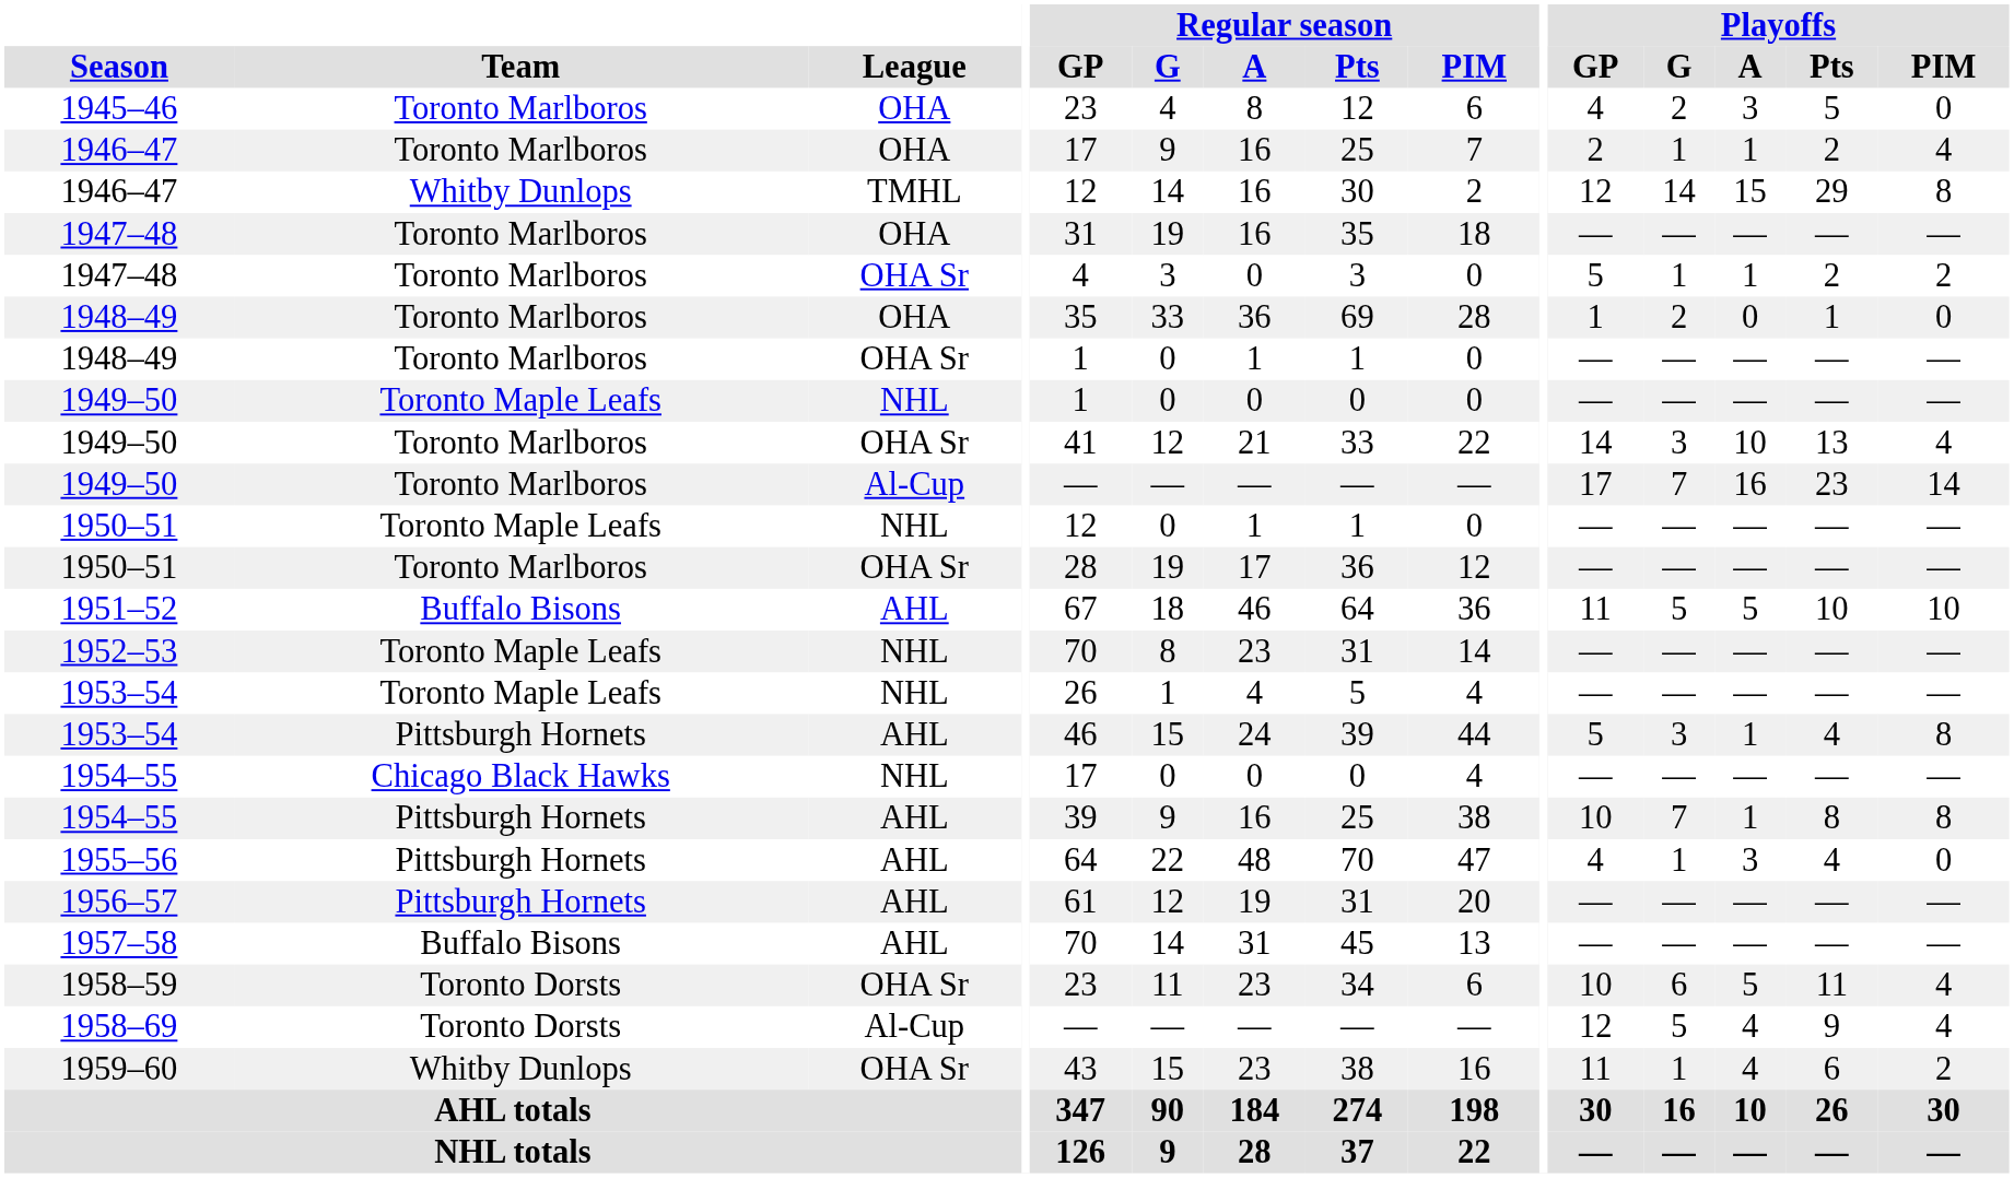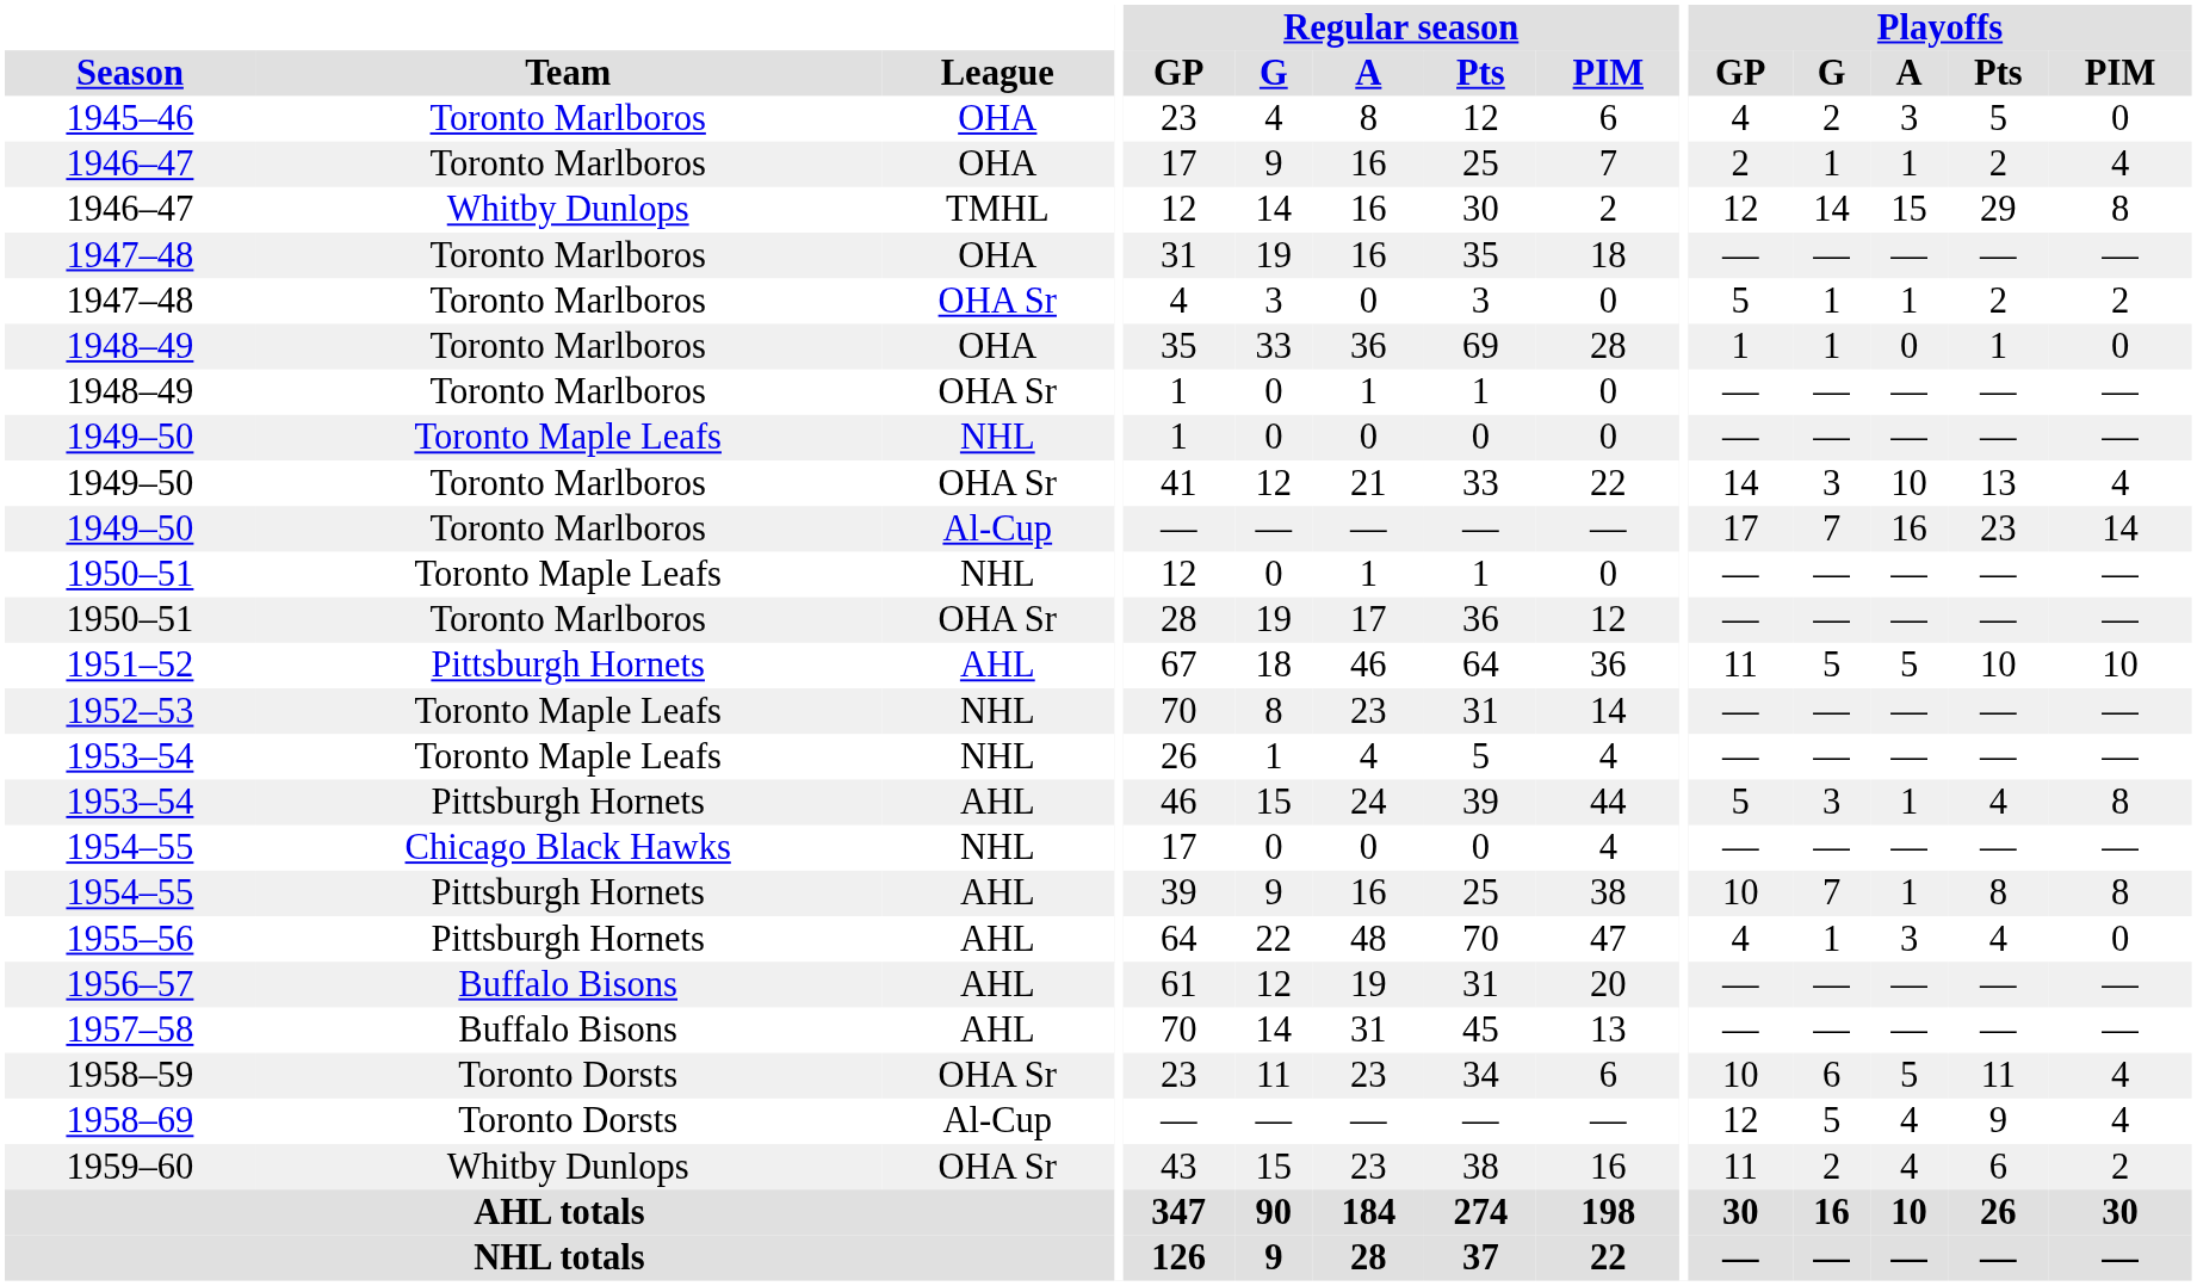 <table border="0" cellpadding="1" cellspacing="0" style="text-align:center; width:60em">
 <tr bgcolor="#e0e0e0">
 <th colspan="3" bgcolor="#ffffff"></th>
 <th rowspan="100" bgcolor="#ffffff"></th>
 <th colspan="5"><a href='#'>Regular season</a></th>
 <th rowspan="100" bgcolor="#ffffff"></th>
 <th colspan="5"><a href='#'>Playoffs</a></th>
 </tr>
 <tr bgcolor="#e0e0e0">
 <th><a href='#'>Season</a></th>
 <th>Team</th>
 <th>League</th>
 <th>GP</th>
 <th><a href='#'>G</a></th>
 <th><a href='#'>A</a></th>
 <th><a href='#'>Pts</a></th>
 <th><a href='#'>PIM</a></th>
 <th>GP</th>
 <th>G</th>
 <th>A</th>
 <th>Pts</th>
 <th>PIM</th>
 </tr>
 <tr>
 <td><a href='#'>1945–46</a></td>
 <td><a href='#'>Toronto Marlboros</a></td>
 <td><a href='#'>OHA</a></td>
 <td>23</td>
 <td>4</td>
 <td>8</td>
 <td>12</td>
 <td>6</td>
 <td>4</td>
 <td>2</td>
 <td>3</td>
 <td>5</td>
 <td>0</td>
 </tr>
 <tr bgcolor="#f0f0f0">
 <td><a href='#'>1946–47</a></td>
 <td>Toronto Marlboros</td>
 <td>OHA</td>
 <td>17</td>
 <td>9</td>
 <td>16</td>
 <td>25</td>
 <td>7</td>
 <td>2</td>
 <td>1</td>
 <td>1</td>
 <td>2</td>
 <td>4</td>
 </tr>
 <tr>
 <td>1946–47</td>
 <td><a href='#'>Whitby Dunlops</a></td>
 <td>TMHL</td>
 <td>12</td>
 <td>14</td>
 <td>16</td>
 <td>30</td>
 <td>2</td>
 <td>12</td>
 <td>14</td>
 <td>15</td>
 <td>29</td>
 <td>8</td>
 </tr>
 <tr bgcolor="#f0f0f0">
 <td><a href='#'>1947–48</a></td>
 <td>Toronto Marlboros</td>
 <td>OHA</td>
 <td>31</td>
 <td>19</td>
 <td>16</td>
 <td>35</td>
 <td>18</td>
 <td>—</td>
 <td>—</td>
 <td>—</td>
 <td>—</td>
 <td>—</td>
 </tr>
 <tr>
 <td>1947–48</td>
 <td>Toronto Marlboros</td>
 <td><a href='#'>OHA Sr</a></td>
 <td>4</td>
 <td>3</td>
 <td>0</td>
 <td>3</td>
 <td>0</td>
 <td>5</td>
 <td>1</td>
 <td>1</td>
 <td>2</td>
 <td>2</td>
 </tr>
 <tr bgcolor="#f0f0f0">
 <td><a href='#'>1948–49</a></td>
 <td>Toronto Marlboros</td>
 <td>OHA</td>
 <td>35</td>
 <td>33</td>
 <td>36</td>
 <td>69</td>
 <td>28</td>
 <td>1</td>
-<td>2</td>
+<td>1</td>
 <td>0</td>
 <td>1</td>
 <td>0</td>
 </tr>
 <tr>
 <td>1948–49</td>
 <td>Toronto Marlboros</td>
 <td>OHA Sr</td>
 <td>1</td>
 <td>0</td>
 <td>1</td>
 <td>1</td>
 <td>0</td>
 <td>—</td>
 <td>—</td>
 <td>—</td>
 <td>—</td>
 <td>—</td>
 </tr>
 <tr bgcolor="#f0f0f0">
 <td><a href='#'>1949–50</a></td>
 <td><a href='#'>Toronto Maple Leafs</a></td>
 <td><a href='#'>NHL</a></td>
 <td>1</td>
 <td>0</td>
 <td>0</td>
 <td>0</td>
 <td>0</td>
 <td>—</td>
 <td>—</td>
 <td>—</td>
 <td>—</td>
 <td>—</td>
 </tr>
 <tr>
 <td>1949–50</td>
 <td>Toronto Marlboros</td>
 <td>OHA Sr</td>
 <td>41</td>
 <td>12</td>
 <td>21</td>
 <td>33</td>
 <td>22</td>
 <td>14</td>
 <td>3</td>
 <td>10</td>
 <td>13</td>
 <td>4</td>
 </tr>
 <tr bgcolor="#f0f0f0">
 <td><a href='#'>1949–50</a></td>
 <td>Toronto Marlboros</td>
 <td><a href='#'>Al-Cup</a></td>
 <td>—</td>
 <td>—</td>
 <td>—</td>
 <td>—</td>
 <td>—</td>
 <td>17</td>
 <td>7</td>
 <td>16</td>
 <td>23</td>
 <td>14</td>
 </tr>
 <tr>
 <td><a href='#'>1950–51</a></td>
 <td>Toronto Maple Leafs</td>
 <td>NHL</td>
 <td>12</td>
 <td>0</td>
 <td>1</td>
 <td>1</td>
 <td>0</td>
 <td>—</td>
 <td>—</td>
 <td>—</td>
 <td>—</td>
 <td>—</td>
 </tr>
 <tr bgcolor="#f0f0f0">
 <td>1950–51</td>
 <td>Toronto Marlboros</td>
 <td>OHA Sr</td>
 <td>28</td>
 <td>19</td>
 <td>17</td>
 <td>36</td>
 <td>12</td>
 <td>—</td>
 <td>—</td>
 <td>—</td>
 <td>—</td>
 <td>—</td>
 </tr>
 <tr>
 <td><a href='#'>1951–52</a></td>
-<td><a href='#'>Buffalo Bisons</a></td>
+<td><a href='#'>Pittsburgh Hornets</a></td>
 <td><a href='#'>AHL</a></td>
 <td>67</td>
 <td>18</td>
 <td>46</td>
 <td>64</td>
 <td>36</td>
 <td>11</td>
 <td>5</td>
 <td>5</td>
 <td>10</td>
 <td>10</td>
 </tr>
 <tr bgcolor="#f0f0f0">
 <td><a href='#'>1952–53</a></td>
 <td>Toronto Maple Leafs</td>
 <td>NHL</td>
 <td>70</td>
 <td>8</td>
 <td>23</td>
 <td>31</td>
 <td>14</td>
 <td>—</td>
 <td>—</td>
 <td>—</td>
 <td>—</td>
 <td>—</td>
 </tr>
 <tr>
 <td><a href='#'>1953–54</a></td>
 <td>Toronto Maple Leafs</td>
 <td>NHL</td>
 <td>26</td>
 <td>1</td>
 <td>4</td>
 <td>5</td>
 <td>4</td>
 <td>—</td>
 <td>—</td>
 <td>—</td>
 <td>—</td>
 <td>—</td>
 </tr>
 <tr bgcolor="#f0f0f0">
 <td><a href='#'>1953–54</a></td>
 <td>Pittsburgh Hornets</td>
 <td>AHL</td>
 <td>46</td>
 <td>15</td>
 <td>24</td>
 <td>39</td>
 <td>44</td>
 <td>5</td>
 <td>3</td>
 <td>1</td>
 <td>4</td>
 <td>8</td>
 </tr>
 <tr>
 <td><a href='#'>1954–55</a></td>
 <td><a href='#'>Chicago Black Hawks</a></td>
 <td>NHL</td>
 <td>17</td>
 <td>0</td>
 <td>0</td>
 <td>0</td>
 <td>4</td>
 <td>—</td>
 <td>—</td>
 <td>—</td>
 <td>—</td>
 <td>—</td>
 </tr>
 <tr bgcolor="#f0f0f0">
 <td><a href='#'>1954–55</a></td>
 <td>Pittsburgh Hornets</td>
 <td>AHL</td>
 <td>39</td>
 <td>9</td>
 <td>16</td>
 <td>25</td>
 <td>38</td>
 <td>10</td>
 <td>7</td>
 <td>1</td>
 <td>8</td>
 <td>8</td>
 </tr>
 <tr>
 <td><a href='#'>1955–56</a></td>
 <td>Pittsburgh Hornets</td>
 <td>AHL</td>
 <td>64</td>
 <td>22</td>
 <td>48</td>
 <td>70</td>
 <td>47</td>
 <td>4</td>
 <td>1</td>
 <td>3</td>
 <td>4</td>
 <td>0</td>
 </tr>
 <tr bgcolor="#f0f0f0">
 <td><a href='#'>1956–57</a></td>
-<td><a href='#'>Pittsburgh Hornets</a></td>
+<td><a href='#'>Buffalo Bisons</a></td>
 <td>AHL</td>
 <td>61</td>
 <td>12</td>
 <td>19</td>
 <td>31</td>
 <td>20</td>
 <td>—</td>
 <td>—</td>
 <td>—</td>
 <td>—</td>
 <td>—</td>
 </tr>
 <tr>
 <td><a href='#'>1957–58</a></td>
 <td>Buffalo Bisons</td>
 <td>AHL</td>
 <td>70</td>
 <td>14</td>
 <td>31</td>
 <td>45</td>
 <td>13</td>
 <td>—</td>
 <td>—</td>
 <td>—</td>
 <td>—</td>
 <td>—</td>
 </tr>
 <tr bgcolor="#f0f0f0">
 <td>1958–59</td>
 <td>Toronto Dorsts</td>
 <td>OHA Sr</td>
 <td>23</td>
 <td>11</td>
 <td>23</td>
 <td>34</td>
 <td>6</td>
 <td>10</td>
 <td>6</td>
 <td>5</td>
 <td>11</td>
 <td>4</td>
 </tr>
 <tr>
 <td><a href='#'>1958–69</a></td>
 <td>Toronto Dorsts</td>
 <td>Al-Cup</td>
 <td>—</td>
 <td>—</td>
 <td>—</td>
 <td>—</td>
 <td>—</td>
 <td>12</td>
 <td>5</td>
 <td>4</td>
 <td>9</td>
 <td>4</td>
 </tr>
 <tr bgcolor="#f0f0f0">
 <td>1959–60</td>
 <td>Whitby Dunlops</td>
 <td>OHA Sr</td>
 <td>43</td>
 <td>15</td>
 <td>23</td>
 <td>38</td>
 <td>16</td>
 <td>11</td>
-<td>1</td>
+<td>2</td>
 <td>4</td>
 <td>6</td>
 <td>2</td>
 </tr>
 <tr bgcolor="#e0e0e0">
 <th colspan="3">AHL totals</th>
 <th>347</th>
 <th>90</th>
 <th>184</th>
 <th>274</th>
 <th>198</th>
 <th>30</th>
 <th>16</th>
 <th>10</th>
 <th>26</th>
 <th>30</th>
 </tr>
 <tr bgcolor="#e0e0e0">
 <th colspan="3">NHL totals</th>
 <th>126</th>
 <th>9</th>
 <th>28</th>
 <th>37</th>
 <th>22</th>
 <th>—</th>
 <th>—</th>
 <th>—</th>
 <th>—</th>
 <th>—</th>
 </tr>
 </table>
